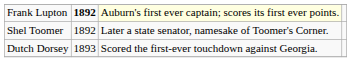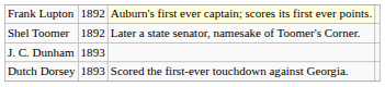 <table class="wikitable sortable">
 <tr>
 </tr>
 <tr>
 <td>Frank Lupton</td>
-<td><strong>1892</strong></td>
+<td>1892</td>
 <td style="background: lightyellow;">Auburn's first ever captain; scores its first ever points.</td>
 <td></td>
 </tr>
 <tr>
 <td>Shel Toomer</td>
 <td>1892</td>
 <td>Later a state senator, namesake of Toomer's Corner.</td>
+<td></td>
+</tr>
+<tr>
+<td>J. C. Dunham</td>
+<td>1893</td>
+<td></td>
 <td></td>
 </tr>
 <tr>
 <td>Dutch Dorsey</td>
 <td>1893</td>
 <td>Scored the first-ever touchdown against Georgia.</td>
 <td></td>
 </tr>
 <tr>
 </tr>
 </table>
